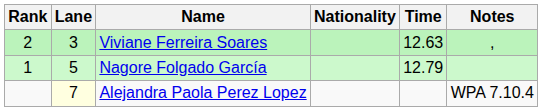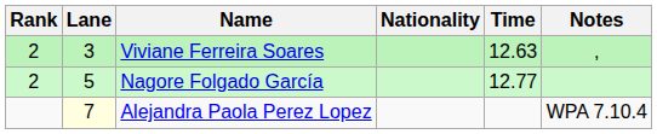 <table class="wikitable sortable" style="text-align:center">
 <tr>
 <th>Rank</th>
 <th>Lane</th>
 <th>Name</th>
 <th>Nationality</th>
 <th>Time</th>
 <th>Notes</th>
 </tr>
 <tr bgcolor=bbf3bb>
 <td>2</td>
 <td>3</td>
 <td align="left"><a href='#'>Viviane Ferreira Soares</a></td>
 <td align="left"></td>
 <td>12.63</td>
 <td>, </td>
 </tr>
 <tr bgcolor=ccf9cc>
-<td>1</td>
+<td>2</td>
 <td>5</td>
 <td align="left"><a href='#'>Nagore Folgado García</a></td>
 <td align="left"></td>
-<td>12.79</td>
+<td>12.77</td>
 <td></td>
 </tr>
 <tr>
 <td></td>
 <td style="background: lightyellow;">7</td>
 <td align="left"><a href='#'>Alejandra Paola Perez Lopez</a></td>
 <td align="left"></td>
 <td></td>
 <td>WPA 7.10.4</td>
 </tr>
 </table>
